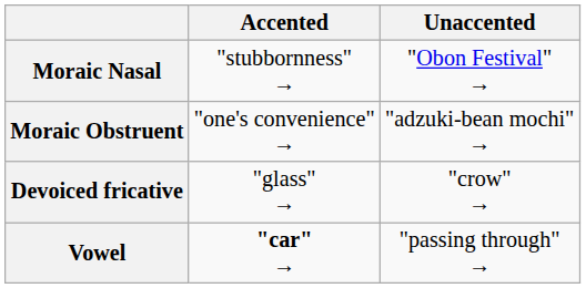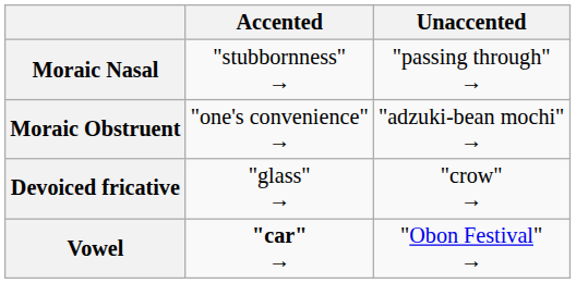 <table class="wikitable" style="text-align:center;">
 <tr>
 <th></th>
 <th>Accented</th>
 <th>Unaccented</th>
 </tr>
 <tr>
 <th>Moraic Nasal</th>
 <td>  "stubbornness"<br> → </td>
-<td>  "<a href='#'>Obon Festival</a>"<br> → </td>
+<td>  "passing through"<br> → </td>
 </tr>
 <tr>
 <th>Moraic Obstruent</th>
 <td>  "one's convenience"<br> → </td>
 <td>  "adzuki-bean mochi"<br> → </td>
 </tr>
 <tr>
 <th>Devoiced fricative</th>
 <td>  "glass"<br> → </td>
 <td>  "crow"<br> → </td>
 </tr>
 <tr>
 <th>Vowel</th>
 <td><strong>  "car"<br> → </strong></td>
-<td>  "passing through"<br> → </td>
+<td>  "<a href='#'>Obon Festival</a>"<br> → </td>
 </tr>
 </table>
